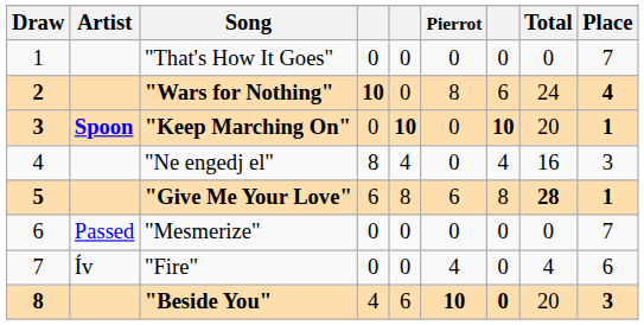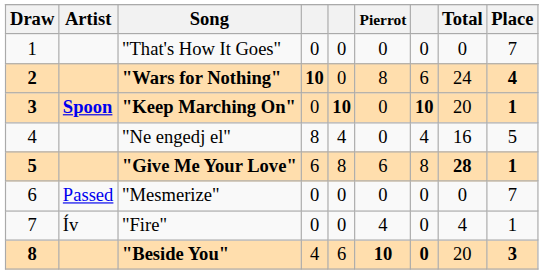 <table class="sortable wikitable" style="margin: 1em auto 1em auto; text-align:center">
 <tr>
 </tr>
 <tr>
 <th>Draw</th>
 <th>Artist</th>
 <th>Song</th>
 <th><small></small></th>
 <th><small></small></th>
 <th><small>Pierrot</small></th>
 <th><small></small></th>
 <th>Total</th>
 <th>Place</th>
 </tr>
 <tr>
 <td>1</td>
 <td align="left"></td>
 <td align="left">"That's How It Goes"</td>
 <td>0</td>
 <td>0</td>
 <td>0</td>
 <td>0</td>
 <td>0</td>
 <td>7</td>
 </tr>
 <tr style="background:navajowhite;">
 <td><strong>2</strong></td>
 <td align="left"><strong></strong></td>
 <td align="left"><strong>"Wars for Nothing"</strong></td>
 <td><strong>10</strong></td>
 <td>0</td>
 <td>8</td>
 <td>6</td>
 <td>24</td>
 <td><strong>4</strong></td>
 </tr>
 <tr style="background:navajowhite;">
 <td><strong>3</strong></td>
 <td align="left"><strong><a href='#'>Spoon</a></strong></td>
 <td align="left"><strong>"Keep Marching On"</strong></td>
 <td>0</td>
 <td><strong>10</strong></td>
 <td>0</td>
 <td><strong>10</strong></td>
 <td>20</td>
 <td><strong>1</strong></td>
 </tr>
 <tr>
 <td>4</td>
 <td align="left"></td>
 <td align="left">"Ne engedj el"</td>
 <td>8</td>
 <td>4</td>
 <td>0</td>
 <td>4</td>
 <td>16</td>
-<td>3</td>
+<td>5</td>
 </tr>
 <tr style="background:navajowhite;">
 <td><strong>5</strong></td>
 <td align="left"><strong></strong></td>
 <td align="left"><strong>"Give Me Your Love"</strong></td>
 <td>6</td>
 <td>8</td>
 <td>6</td>
 <td>8</td>
 <td><strong>28</strong></td>
 <td><strong>1</strong></td>
 </tr>
 <tr>
 <td>6</td>
 <td align="left"><a href='#'>Passed</a></td>
 <td align="left">"Mesmerize"</td>
 <td>0</td>
 <td>0</td>
 <td>0</td>
 <td>0</td>
 <td>0</td>
 <td>7</td>
 </tr>
 <tr>
 <td>7</td>
 <td align="left">Ív</td>
 <td align="left">"Fire"</td>
 <td>0</td>
 <td>0</td>
 <td>4</td>
 <td>0</td>
 <td>4</td>
-<td>6</td>
+<td>1</td>
 </tr>
 <tr style="background:navajowhite;">
 <td><strong>8</strong></td>
 <td align="left"><strong></strong></td>
 <td align="left"><strong>"Beside You"</strong></td>
 <td>4</td>
 <td>6</td>
 <td><strong>10</strong></td>
 <td><strong>0</strong></td>
 <td>20</td>
 <td><strong>3</strong></td>
 </tr>
 </table>
